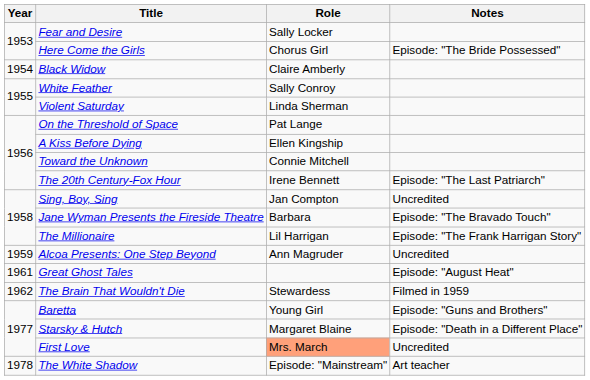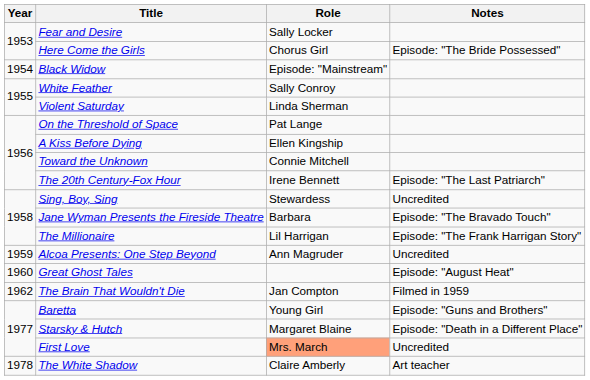 <table class="wikitable sortable">
 <tr>
 <th>Year</th>
 <th>Title</th>
 <th>Role</th>
 <th class = "unsortable">Notes</th>
 </tr>
 <tr>
 <td rowspan=2>1953</td>
 <td><em><a href='#'>Fear and Desire</a></em></td>
 <td>Sally Locker</td>
 <td></td>
 </tr>
 <tr>
 <td><em><a href='#'>Here Come the Girls</a></em></td>
 <td>Chorus Girl</td>
 <td>Episode: "The Bride Possessed"</td>
 </tr>
 <tr>
 <td>1954</td>
 <td><em><a href='#'>Black Widow</a></em></td>
-<td>Claire Amberly</td>
+<td>Episode: "Mainstream"</td>
 <td></td>
 </tr>
 <tr>
 <td rowspan=2>1955</td>
 <td><em><a href='#'>White Feather</a></em></td>
 <td>Sally Conroy</td>
 <td></td>
 </tr>
 <tr>
 <td><em><a href='#'>Violent Saturday</a></em></td>
 <td>Linda Sherman</td>
 <td></td>
 </tr>
 <tr>
 <td rowspan=4>1956</td>
 <td><em><a href='#'>On the Threshold of Space</a></em></td>
 <td>Pat Lange</td>
 <td></td>
 </tr>
 <tr>
 <td><em><a href='#'>A Kiss Before Dying</a></em></td>
 <td>Ellen Kingship</td>
 <td></td>
 </tr>
 <tr>
 <td><em><a href='#'>Toward the Unknown</a></em></td>
 <td>Connie Mitchell</td>
 <td></td>
 </tr>
 <tr>
 <td><em><a href='#'>The 20th Century-Fox Hour</a></em></td>
 <td>Irene Bennett</td>
 <td>Episode: "The Last Patriarch"</td>
 </tr>
 <tr>
 <td rowspan=3>1958</td>
 <td><em><a href='#'>Sing, Boy, Sing</a></em></td>
-<td>Jan Compton</td>
+<td>Stewardess</td>
 <td>Uncredited</td>
 </tr>
 <tr>
 <td><em><a href='#'>Jane Wyman Presents the Fireside Theatre</a></em></td>
 <td>Barbara</td>
 <td>Episode: "The Bravado Touch"</td>
 </tr>
 <tr>
 <td><em><a href='#'>The Millionaire</a></em></td>
 <td>Lil Harrigan</td>
 <td>Episode: "The Frank Harrigan Story"</td>
 </tr>
 <tr>
 <td>1959</td>
 <td><em><a href='#'>Alcoa Presents: One Step Beyond</a></em></td>
 <td>Ann Magruder</td>
 <td>Uncredited</td>
 </tr>
 <tr>
-<td>1961</td>
+<td>1960</td>
 <td><em><a href='#'>Great Ghost Tales</a></em></td>
 <td></td>
 <td>Episode: "August Heat"</td>
 </tr>
 <tr>
 <td>1962</td>
 <td><em><a href='#'>The Brain That Wouldn't Die</a></em></td>
-<td>Stewardess</td>
+<td>Jan Compton</td>
 <td>Filmed in 1959</td>
 </tr>
 <tr>
 <td rowspan=3>1977</td>
 <td><em><a href='#'>Baretta</a></em></td>
 <td>Young Girl</td>
 <td>Episode: "Guns and Brothers"</td>
 </tr>
 <tr>
 <td><em><a href='#'>Starsky & Hutch</a></em></td>
 <td>Margaret Blaine</td>
 <td>Episode: "Death in a Different Place"</td>
 </tr>
 <tr>
 <td><em><a href='#'>First Love</a></em></td>
 <td style="background: lightsalmon;">Mrs. March</td>
 <td>Uncredited</td>
 </tr>
 <tr>
 <td>1978</td>
 <td><em><a href='#'>The White Shadow</a></em></td>
-<td>Episode: "Mainstream"</td>
+<td>Claire Amberly</td>
 <td>Art teacher</td>
 </tr>
 </table>
